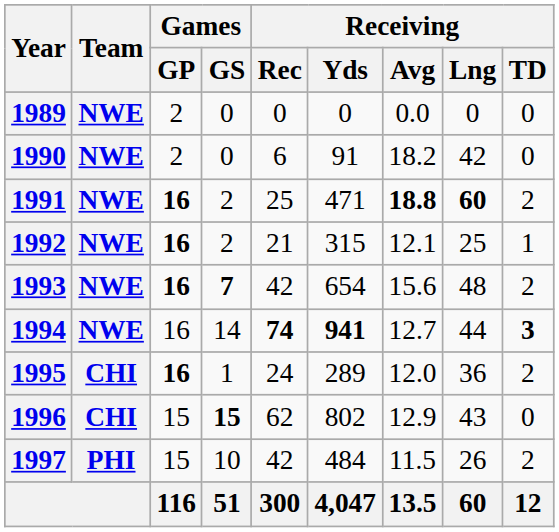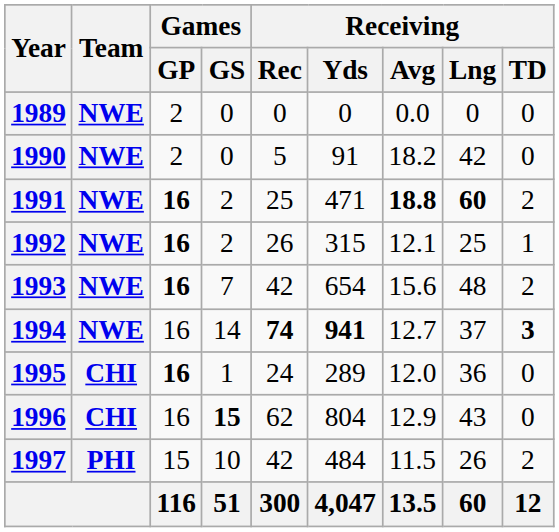 <table class="wikitable" style="text-align:center">
 <tr>
 <th rowspan="2">Year</th>
 <th rowspan="2">Team</th>
 <th colspan="2">Games</th>
 <th colspan="5">Receiving</th>
 </tr>
 <tr>
 <th>GP</th>
 <th>GS</th>
 <th>Rec</th>
 <th>Yds</th>
 <th>Avg</th>
 <th>Lng</th>
 <th>TD</th>
 </tr>
 <tr>
 <th><a href='#'>1989</a></th>
 <th><a href='#'>NWE</a></th>
 <td>2</td>
 <td>0</td>
 <td>0</td>
 <td>0</td>
 <td>0.0</td>
 <td>0</td>
 <td>0</td>
 </tr>
 <tr>
 <th><a href='#'>1990</a></th>
 <th><a href='#'>NWE</a></th>
 <td>2</td>
 <td>0</td>
-<td>6</td>
+<td>5</td>
 <td>91</td>
 <td>18.2</td>
 <td>42</td>
 <td>0</td>
 </tr>
 <tr>
 <th><a href='#'>1991</a></th>
 <th><a href='#'>NWE</a></th>
 <td><strong>16</strong></td>
 <td>2</td>
 <td>25</td>
 <td>471</td>
 <td><strong>18.8</strong></td>
 <td><strong>60</strong></td>
 <td>2</td>
 </tr>
 <tr>
 <th><a href='#'>1992</a></th>
 <th><a href='#'>NWE</a></th>
 <td><strong>16</strong></td>
 <td>2</td>
-<td>21</td>
+<td>26</td>
 <td>315</td>
 <td>12.1</td>
 <td>25</td>
 <td>1</td>
 </tr>
 <tr>
 <th><a href='#'>1993</a></th>
 <th><a href='#'>NWE</a></th>
 <td><strong>16</strong></td>
-<td><strong>7</strong></td>
+<td>7</td>
 <td>42</td>
 <td>654</td>
 <td>15.6</td>
 <td>48</td>
 <td>2</td>
 </tr>
 <tr>
 <th><a href='#'>1994</a></th>
 <th><a href='#'>NWE</a></th>
 <td>16</td>
 <td>14</td>
 <td><strong>74</strong></td>
 <td><strong>941</strong></td>
 <td>12.7</td>
-<td>44</td>
+<td>37</td>
 <td><strong>3</strong></td>
 </tr>
 <tr>
 <th><a href='#'>1995</a></th>
 <th><a href='#'>CHI</a></th>
 <td><strong>16</strong></td>
 <td>1</td>
 <td>24</td>
 <td>289</td>
 <td>12.0</td>
 <td>36</td>
-<td>2</td>
+<td>0</td>
 </tr>
 <tr>
 <th><a href='#'>1996</a></th>
 <th><a href='#'>CHI</a></th>
-<td>15</td>
+<td>16</td>
 <td><strong>15</strong></td>
 <td>62</td>
-<td>802</td>
+<td>804</td>
 <td>12.9</td>
 <td>43</td>
 <td>0</td>
 </tr>
 <tr>
 <th><a href='#'>1997</a></th>
 <th><a href='#'>PHI</a></th>
 <td>15</td>
 <td>10</td>
 <td>42</td>
 <td>484</td>
 <td>11.5</td>
 <td>26</td>
 <td>2</td>
 </tr>
 <tr>
 <th colspan="2"></th>
 <th>116</th>
 <th>51</th>
 <th>300</th>
 <th>4,047</th>
 <th>13.5</th>
 <th>60</th>
 <th>12</th>
 </tr>
 </table>
